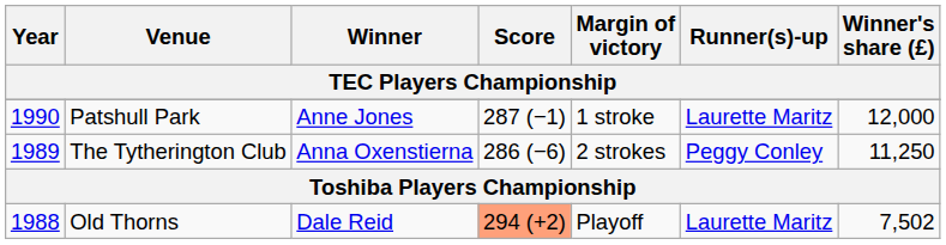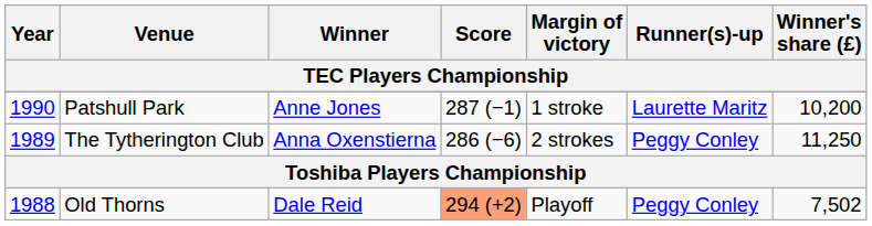 <table class=wikitable style="font-size:95%">
 <tr>
 <th>Year</th>
 <th>Venue</th>
 <th>Winner</th>
 <th>Score</th>
 <th>Margin of<br>victory</th>
 <th>Runner(s)-up</th>
 <th>Winner's<br>share (£)</th>
 </tr>
 <tr>
 <th colspan=7>TEC Players Championship</th>
 </tr>
 <tr>
 </tr>
 <tr>
 <td><a href='#'>1990</a></td>
 <td>Patshull Park</td>
 <td> <a href='#'>Anne Jones</a></td>
 <td>287 (−1)</td>
 <td>1 stroke</td>
 <td> <a href='#'>Laurette Maritz</a></td>
-<td align=right>12,000</td>
+<td align=right>10,200</td>
 </tr>
 <tr>
 <td><a href='#'>1989</a></td>
 <td>The Tytherington Club</td>
 <td> <a href='#'>Anna Oxenstierna</a></td>
 <td>286 (−6)</td>
 <td>2 strokes</td>
 <td> <a href='#'>Peggy Conley</a></td>
 <td align=right>11,250</td>
 </tr>
 <tr>
 <th colspan=7>Toshiba Players Championship</th>
 </tr>
 <tr>
 <td><a href='#'>1988</a></td>
 <td>Old Thorns</td>
 <td> <a href='#'>Dale Reid</a></td>
 <td style="background: lightsalmon;">294 (+2)</td>
 <td>Playoff</td>
-<td> <a href='#'>Laurette Maritz</a></td>
+<td> <a href='#'>Peggy Conley</a></td>
 <td align=right>7,502</td>
 </tr>
 </table>
